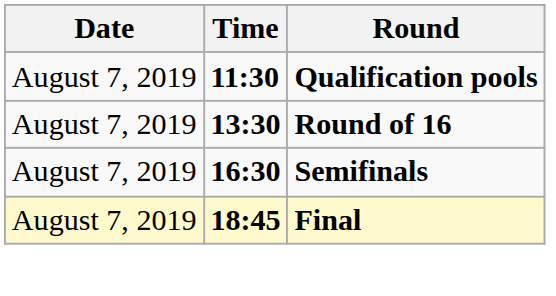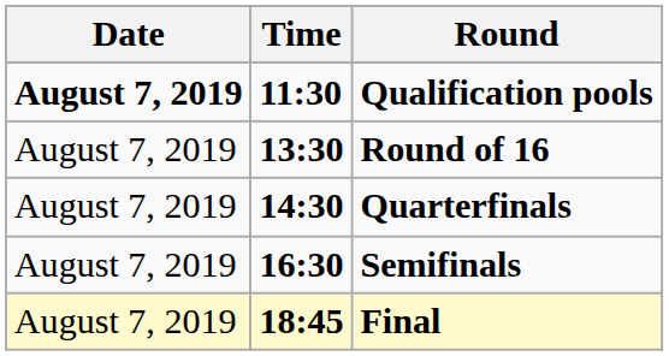 <table class="wikitable">
 <tr>
 <th>Date</th>
 <th>Time</th>
 <th>Round</th>
 </tr>
 <tr>
-<td>August 7, 2019</td>
+<td><strong>August 7, 2019</strong></td>
 <td><strong>11:30</strong></td>
 <td><strong>Qualification pools</strong></td>
 </tr>
 <tr>
 <td>August 7, 2019</td>
 <td><strong>13:30</strong></td>
 <td><strong>Round of 16</strong></td>
+</tr>
+<tr>
+<td>August 7, 2019</td>
+<td><strong>14:30</strong></td>
+<td><strong>Quarterfinals</strong></td>
 </tr>
 <tr>
 <td>August 7, 2019</td>
 <td><strong>16:30</strong></td>
 <td><strong>Semifinals</strong></td>
 </tr>
 <tr style=background:lemonchiffon>
 <td>August 7, 2019</td>
 <td><strong>18:45</strong></td>
 <td><strong>Final</strong></td>
 </tr>
 </table>
